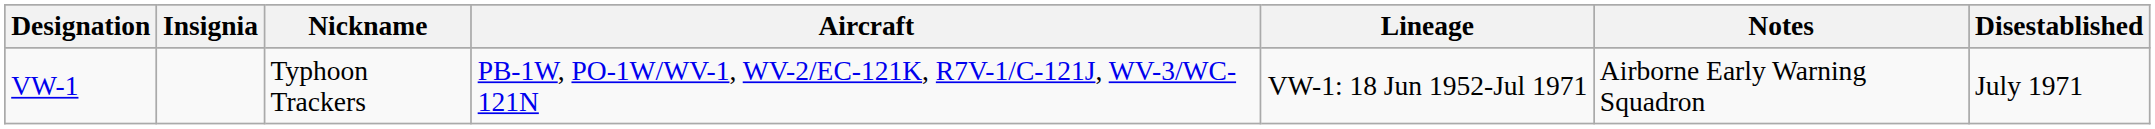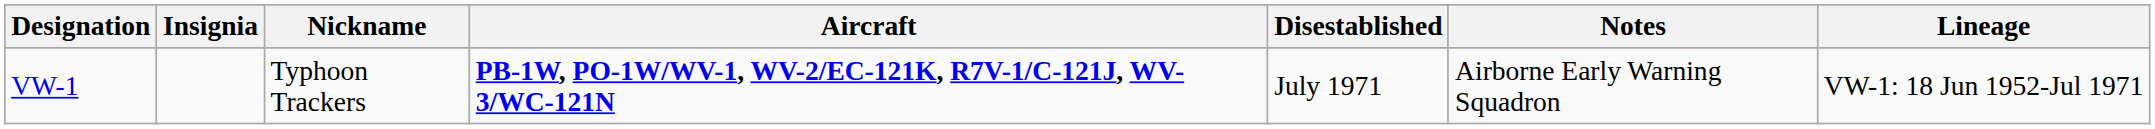 <table class="wikitable">
 <tr>
 <th>Designation</th>
 <th>Insignia</th>
 <th>Nickname</th>
 <th>Aircraft</th>
+<th>Disestablished</th>
+<th>Notes</th>
 <th>Lineage</th>
-<th>Notes</th>
-<th>Disestablished</th>
 </tr>
 <tr>
 <td><a href='#'>VW-1</a></td>
 <td></td>
 <td>Typhoon Trackers</td>
-<td><a href='#'>PB-1W</a>, <a href='#'>PO-1W/WV-1</a>, <a href='#'>WV-2/EC-121K</a>, <a href='#'>R7V-1/C-121J</a>, <a href='#'>WV-3/WC-121N</a></td>
+<td><strong><a href='#'>PB-1W</a>, <a href='#'>PO-1W/WV-1</a>, <a href='#'>WV-2/EC-121K</a>, <a href='#'>R7V-1/C-121J</a>, <a href='#'>WV-3/WC-121N</a></strong></td>
+<td>July 1971</td>
+<td>Airborne Early Warning Squadron</td>
 <td style="white-space: nowrap;">VW-1: 18 Jun 1952-Jul 1971</td>
-<td>Airborne Early Warning Squadron</td>
-<td>July 1971</td>
 </tr>
 </table>
